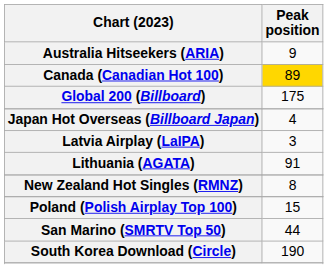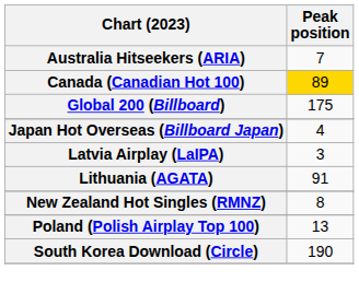 <table class="wikitable sortable plainrowheaders" style="text-align:center">
 <tr>
 <th scope="col">Chart (2023)</th>
 <th scope="col">Peak<br>position</th>
 </tr>
 <tr>
 <th scope="row">Australia Hitseekers (<a href='#'>ARIA</a>)</th>
-<td>9</td>
+<td>7</td>
 </tr>
 <tr>
 <th scope="row">Canada (<a href='#'>Canadian Hot 100</a>)</th>
 <td style="background: gold;">89</td>
 </tr>
 <tr>
 <th scope="row"><a href='#'>Global 200</a> (<em><a href='#'>Billboard</a></em>)</th>
 <td>175</td>
 </tr>
 <tr>
 </tr>
 <tr>
 <th scope="row">Japan Hot Overseas (<em><a href='#'>Billboard Japan</a></em>)</th>
 <td>4</td>
 </tr>
 <tr>
 <th scope="row">Latvia Airplay (<a href='#'>LaIPA</a>)</th>
 <td>3</td>
 </tr>
 <tr>
 <th scope="row">Lithuania (<a href='#'>AGATA</a>)</th>
 <td>91</td>
 </tr>
 <tr>
 </tr>
 <tr>
 <th scope="row">New Zealand Hot Singles (<a href='#'>RMNZ</a>)</th>
 <td>8</td>
 </tr>
 <tr>
 </tr>
 <tr>
 <th scope="row">Poland (<a href='#'>Polish Airplay Top 100</a>)</th>
-<td>15</td>
-</tr>
-<tr>
-<th scope="row">San Marino (<a href='#'>SMRTV Top 50</a>)</th>
-<td>44</td>
+<td>13</td>
 </tr>
 <tr>
 <th scope="row">South Korea Download (<a href='#'>Circle</a>)</th>
 <td>190</td>
 </tr>
 <tr>
 </tr>
 <tr>
 </tr>
 </table>
